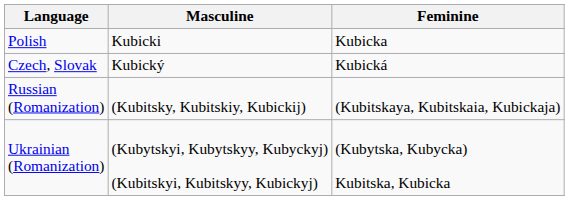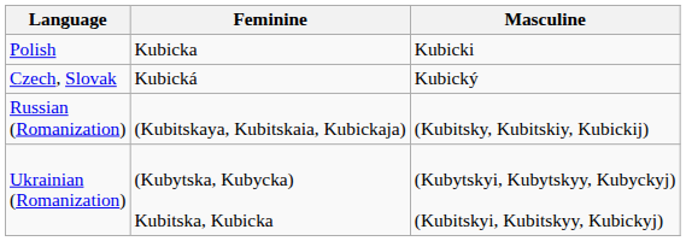 <table class="wikitable">
 <tr>
 <th>Language</th>
+<th>Feminine</th>
 <th>Masculine</th>
-<th>Feminine</th>
 </tr>
 <tr>
 <td><a href='#'>Polish</a></td>
+<td>Kubicka</td>
 <td>Kubicki</td>
-<td>Kubicka</td>
 </tr>
 <tr>
 <td><a href='#'>Czech</a>, <a href='#'>Slovak</a></td>
+<td>Kubická</td>
 <td>Kubický</td>
-<td>Kubická</td>
 </tr>
 <tr>
 <td><a href='#'>Russian</a> <br>(<a href='#'>Romanization</a>)</td>
+<td><br> (Kubitskaya, Kubitskaia, Kubickaja)</td>
 <td><br> (Kubitsky, Kubitskiy, Kubickij)</td>
-<td><br> (Kubitskaya, Kubitskaia, Kubickaja)</td>
 </tr>
 <tr>
 <td><a href='#'>Ukrainian</a> <br>(<a href='#'>Romanization</a>)</td>
+<td><br> (Kubytska, Kubycka)<br> <br>Kubitska, Kubicka</td>
 <td><br> (Kubytskyi, Kubytskyy, Kubyckyj) <br><br> (Kubitskyi, Kubitskyy, Kubickyj)</td>
-<td><br> (Kubytska, Kubycka)<br> <br>Kubitska, Kubicka</td>
 </tr>
 </table>
